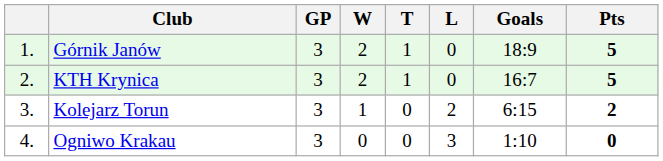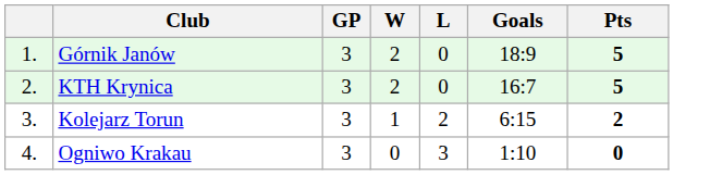 <table class="wikitable">
 <tr>
 <th width="30"></th>
 <th width="200">Club</th>
 <th width="30">GP</th>
 <th width="30">W</th>
-<th width="30">T</th>
 <th width="30">L</th>
 <th width="70">Goals</th>
 <th width="70">Pts</th>
 </tr>
 <tr bgcolor="#e6fae6" align="center">
 <td>1.</td>
 <td align="left"><a href='#'>Górnik Janów</a></td>
 <td>3</td>
 <td>2</td>
-<td>1</td>
 <td>0</td>
 <td>18:9</td>
 <td><strong>5</strong></td>
 </tr>
 <tr bgcolor="#e6fae6" align="center">
 <td>2.</td>
 <td align="left"><a href='#'>KTH Krynica</a></td>
 <td>3</td>
 <td>2</td>
-<td>1</td>
 <td>0</td>
 <td>16:7</td>
 <td><strong>5</strong></td>
 </tr>
 <tr bgcolor="#FFFFFF" align="center">
 <td>3.</td>
 <td align="left"><a href='#'>Kolejarz Torun</a></td>
 <td>3</td>
 <td>1</td>
-<td>0</td>
 <td>2</td>
 <td>6:15</td>
 <td><strong>2</strong></td>
 </tr>
 <tr bgcolor="#FFFFFF" align="center">
 <td>4.</td>
 <td align="left"><a href='#'>Ogniwo Krakau</a></td>
 <td>3</td>
 <td>0</td>
-<td>0</td>
 <td>3</td>
 <td>1:10</td>
 <td><strong>0</strong></td>
 </tr>
 </table>
